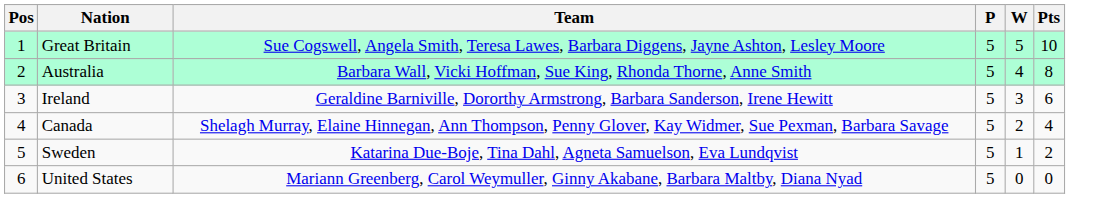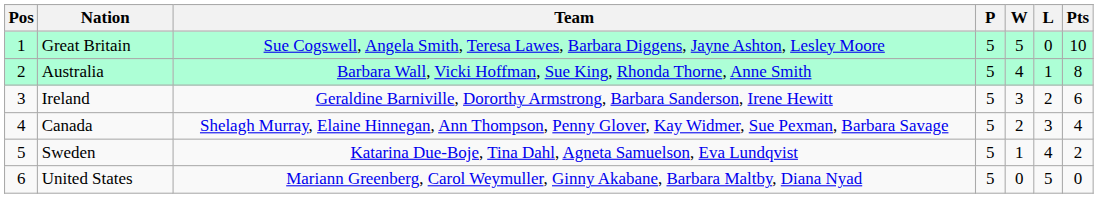 <table class="wikitable" style="font-size: 100%">
 <tr>
 <th width=20>Pos</th>
 <th width=120>Nation</th>
 <th width=750>Team</th>
 <th width=20>P</th>
 <th width=20>W</th>
+<th width=20>L</th>
 <th width=20>Pts</th>
 </tr>
 <tr align=center style="background: #ADFFD6;">
 <td>1</td>
 <td align="left"> Great Britain</td>
 <td><a href='#'>Sue Cogswell</a>, <a href='#'>Angela Smith</a>, <a href='#'>Teresa Lawes</a>, <a href='#'>Barbara Diggens</a>, <a href='#'>Jayne Ashton</a>, <a href='#'>Lesley Moore</a></td>
 <td>5</td>
 <td>5</td>
+<td>0</td>
 <td>10</td>
 </tr>
 <tr align=center style="background: #ADFFD6;">
 <td>2</td>
 <td align="left"> Australia</td>
 <td><a href='#'>Barbara Wall</a>, <a href='#'>Vicki Hoffman</a>, <a href='#'>Sue King</a>, <a href='#'>Rhonda Thorne</a>, <a href='#'>Anne Smith</a></td>
 <td>5</td>
 <td>4</td>
+<td>1</td>
 <td>8</td>
 </tr>
 <tr align=center>
 <td>3</td>
 <td align="left"> Ireland</td>
 <td><a href='#'>Geraldine Barniville</a>, <a href='#'>Dororthy Armstrong</a>, <a href='#'>Barbara Sanderson</a>, <a href='#'>Irene Hewitt</a></td>
 <td>5</td>
 <td>3</td>
+<td>2</td>
 <td>6</td>
 </tr>
 <tr align=center>
 <td>4</td>
 <td align="left"> Canada</td>
 <td><a href='#'>Shelagh Murray</a>, <a href='#'>Elaine Hinnegan</a>, <a href='#'>Ann Thompson</a>, <a href='#'>Penny Glover</a>, <a href='#'>Kay Widmer</a>, <a href='#'>Sue Pexman</a>, <a href='#'>Barbara Savage</a></td>
 <td>5</td>
 <td>2</td>
+<td>3</td>
 <td>4</td>
 </tr>
 <tr align=center>
 <td>5</td>
 <td align="left"> Sweden</td>
 <td><a href='#'>Katarina Due-Boje</a>, <a href='#'>Tina Dahl</a>, <a href='#'>Agneta Samuelson</a>, <a href='#'>Eva Lundqvist</a></td>
 <td>5</td>
 <td>1</td>
+<td>4</td>
 <td>2</td>
 </tr>
 <tr align=center>
 <td>6</td>
 <td align="left"> United States</td>
 <td><a href='#'>Mariann Greenberg</a>, <a href='#'>Carol Weymuller</a>, <a href='#'>Ginny Akabane</a>, <a href='#'>Barbara Maltby</a>, <a href='#'>Diana Nyad</a></td>
 <td>5</td>
 <td>0</td>
+<td>5</td>
 <td>0</td>
 </tr>
 </table>
